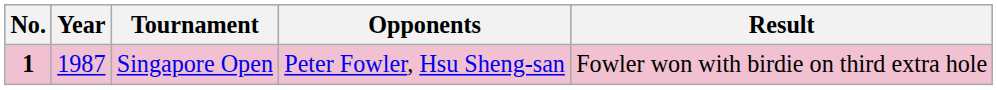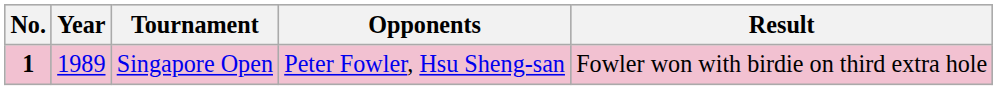 <table class="wikitable" style="font-size:95%;">
 <tr>
 <th>No.</th>
 <th>Year</th>
 <th>Tournament</th>
 <th>Opponents</th>
 <th>Result</th>
 </tr>
 <tr style="background:#F2C1D1;">
 <td align=center><strong>1</strong></td>
-<td><a href='#'>1987</a></td>
+<td><a href='#'>1989</a></td>
 <td><a href='#'>Singapore Open</a></td>
 <td> <a href='#'>Peter Fowler</a>,  <a href='#'>Hsu Sheng-san</a></td>
 <td>Fowler won with birdie on third extra hole</td>
 </tr>
 </table>
